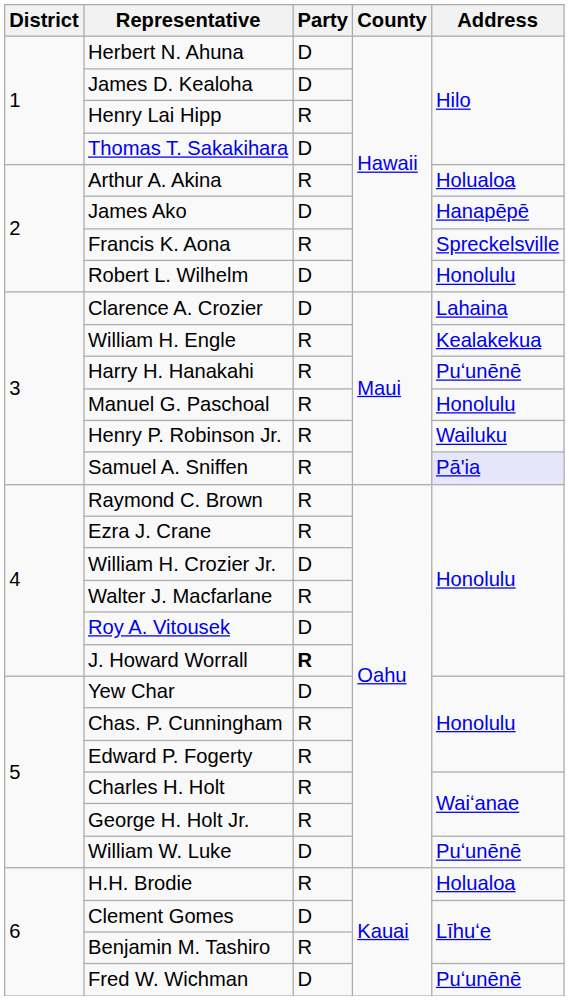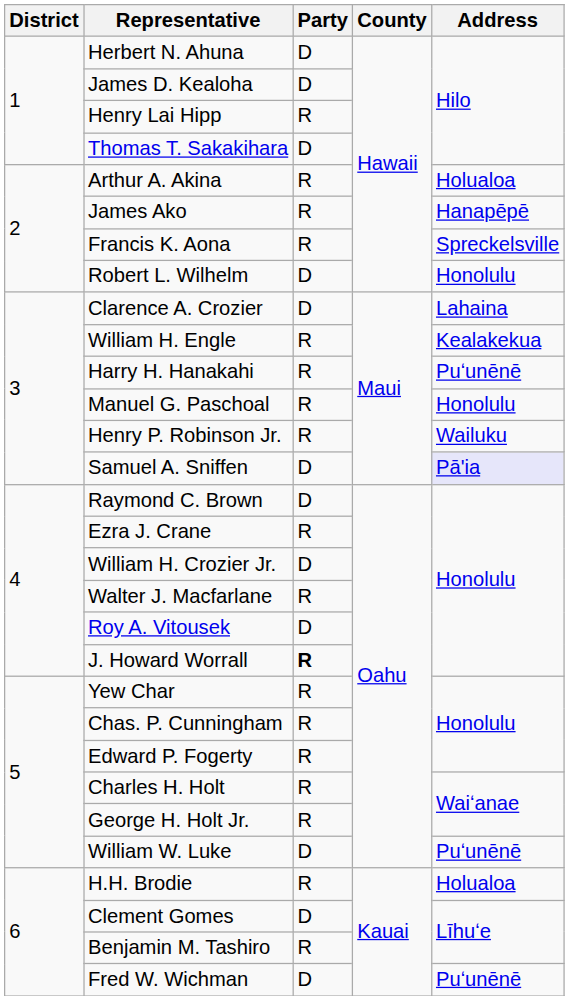 <table class= "sortable wikitable">
 <tr>
 <th>District</th>
 <th>Representative</th>
 <th>Party</th>
 <th>County</th>
 <th>Address</th>
 </tr>
 <tr>
 <td rowspan=4>1</td>
 <td>Herbert N. Ahuna</td>
 <td>D</td>
 <td rowspan=8><a href='#'>Hawaii</a></td>
 <td rowspan=4><a href='#'>Hilo</a></td>
 </tr>
 <tr>
 <td>James D. Kealoha</td>
 <td>D</td>
 </tr>
 <tr>
 <td>Henry Lai Hipp</td>
 <td>R</td>
 </tr>
 <tr>
 <td><a href='#'>Thomas T. Sakakihara</a></td>
 <td>D</td>
 </tr>
 <tr>
 <td rowspan=4>2</td>
 <td>Arthur A. Akina</td>
 <td>R</td>
 <td><a href='#'>Holualoa</a></td>
 </tr>
 <tr>
 <td>James Ako</td>
-<td>D</td>
+<td>R</td>
 <td><a href='#'>Hanapēpē</a></td>
 </tr>
 <tr>
 <td>Francis K. Aona</td>
 <td>R</td>
 <td><a href='#'>Spreckelsville</a></td>
 </tr>
 <tr>
 <td>Robert L. Wilhelm</td>
 <td>D</td>
 <td><a href='#'>Honolulu</a></td>
 </tr>
 <tr>
 <td rowspan=6>3</td>
 <td>Clarence A. Crozier</td>
 <td>D</td>
 <td rowspan=6><a href='#'>Maui</a></td>
 <td><a href='#'>Lahaina</a></td>
 </tr>
 <tr>
 <td>William H. Engle</td>
 <td>R</td>
 <td><a href='#'>Kealakekua</a></td>
 </tr>
 <tr>
 <td>Harry H. Hanakahi</td>
 <td>R</td>
 <td><a href='#'>Puʻunēnē</a></td>
 </tr>
 <tr>
 <td>Manuel G. Paschoal</td>
 <td>R</td>
 <td><a href='#'>Honolulu</a></td>
 </tr>
 <tr>
 <td>Henry P. Robinson Jr.</td>
 <td>R</td>
 <td><a href='#'>Wailuku</a></td>
 </tr>
 <tr>
 <td>Samuel A. Sniffen</td>
-<td>R</td>
+<td>D</td>
 <td style="background: lavender;"><a href='#'>Pā'ia</a></td>
 </tr>
 <tr>
 <td rowspan=6>4</td>
 <td>Raymond C. Brown</td>
-<td>R</td>
+<td>D</td>
 <td rowspan=12><a href='#'>Oahu</a></td>
 <td rowspan=6><a href='#'>Honolulu</a></td>
 </tr>
 <tr>
 <td>Ezra J. Crane</td>
 <td>R</td>
 </tr>
 <tr>
 <td>William H. Crozier Jr.</td>
 <td>D</td>
 </tr>
 <tr>
 <td>Walter J. Macfarlane</td>
 <td>R</td>
 </tr>
 <tr>
 <td><a href='#'>Roy A. Vitousek</a></td>
 <td>D</td>
 </tr>
 <tr>
 <td>J. Howard Worrall</td>
 <td><strong>R</strong></td>
 </tr>
 <tr>
 <td rowspan=6>5</td>
 <td>Yew Char</td>
-<td>D</td>
+<td>R</td>
 <td rowspan=3><a href='#'>Honolulu</a></td>
 </tr>
 <tr>
 <td>Chas. P. Cunningham</td>
 <td>R</td>
 </tr>
 <tr>
 <td>Edward P. Fogerty</td>
 <td>R</td>
 </tr>
 <tr>
 <td>Charles H. Holt</td>
 <td>R</td>
 <td rowspan=2><a href='#'>Waiʻanae</a></td>
 </tr>
 <tr>
 <td>George H. Holt Jr.</td>
 <td>R</td>
 </tr>
 <tr>
 <td>William W. Luke</td>
 <td>D</td>
 <td><a href='#'>Puʻunēnē</a></td>
 </tr>
 <tr>
 <td rowspan=4>6</td>
 <td>H.H. Brodie</td>
 <td>R</td>
 <td rowspan=4><a href='#'>Kauai</a></td>
 <td><a href='#'>Holualoa</a></td>
 </tr>
 <tr>
 <td>Clement Gomes</td>
 <td>D</td>
 <td rowspan=2><a href='#'>Līhuʻe</a></td>
 </tr>
 <tr>
 <td>Benjamin M. Tashiro</td>
 <td>R</td>
 </tr>
 <tr>
 <td>Fred W. Wichman</td>
 <td>D</td>
 <td><a href='#'>Puʻunēnē</a></td>
 </tr>
 <tr>
 </tr>
 </table>
